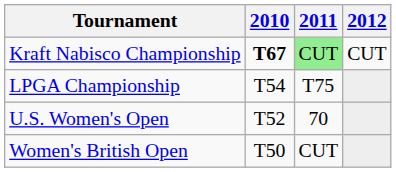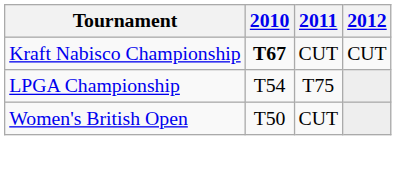 <table class="wikitable" style="font-size:95%;text-align:center;">
 <tr>
 <th>Tournament</th>
 <th><a href='#'>2010</a></th>
 <th><a href='#'>2011</a></th>
 <th><a href='#'>2012</a></th>
 </tr>
 <tr>
 <td align=left><a href='#'>Kraft Nabisco Championship</a></td>
 <td><strong>T67</strong></td>
-<td style="background: lightgreen;">CUT</td>
+<td>CUT</td>
 <td>CUT</td>
 </tr>
 <tr>
 <td align=left><a href='#'>LPGA Championship</a></td>
 <td>T54</td>
 <td>T75</td>
 <td style="background:#eeeeee;"></td>
 </tr>
 <tr>
-<td align=left><a href='#'>U.S. Women's Open</a></td>
-<td>T52</td>
-<td>70</td>
-<td style="background:#eeeeee;"></td>
-</tr>
-<tr>
 <td align=left><a href='#'>Women's British Open</a></td>
 <td>T50</td>
 <td>CUT</td>
 <td style="background:#eeeeee;"></td>
 </tr>
 </table>
